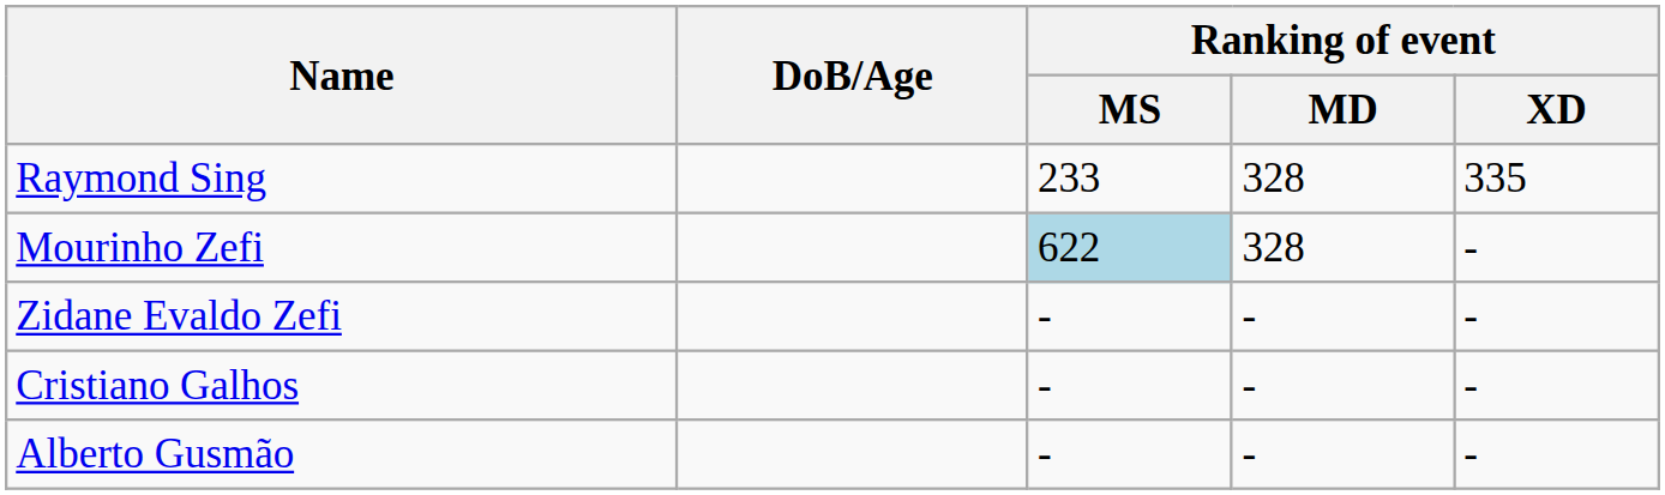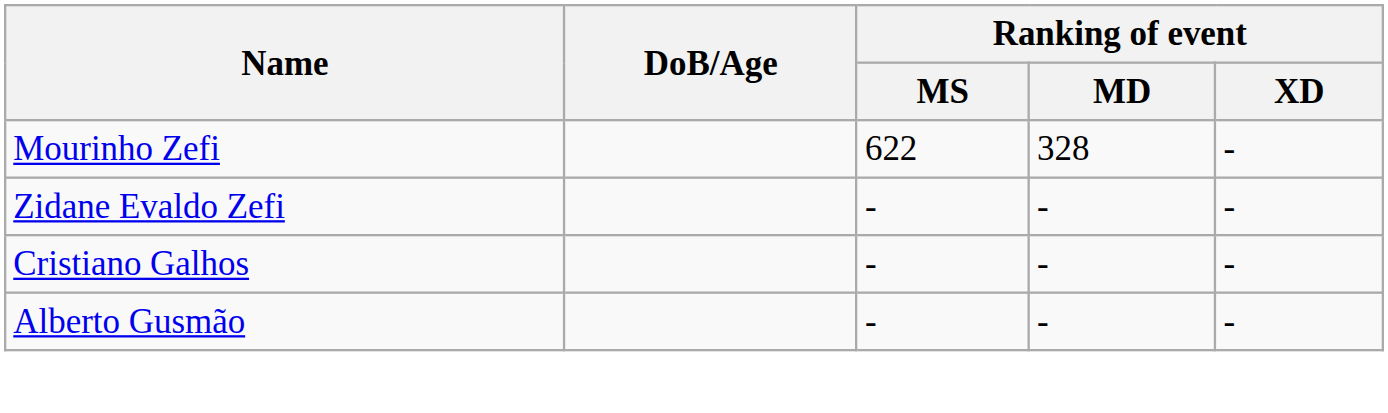 <table class="wikitable" style="width:600px; font-size:95%;">
 <tr>
 <th rowspan="2" align="left">Name</th>
 <th rowspan="2" align="left">DoB/Age</th>
 <th colspan="3" align="center">Ranking of event</th>
 </tr>
 <tr>
 <th align="center">MS</th>
 <th>MD</th>
 <th align="center">XD</th>
 </tr>
 <tr>
-<td><a href='#'>Raymond Sing</a></td>
-<td></td>
-<td>233</td>
-<td>328</td>
-<td>335</td>
-</tr>
-<tr>
 <td align="left"><a href='#'>Mourinho Zefi</a></td>
 <td align="left"></td>
-<td style="background: lightblue;">622</td>
+<td>622</td>
 <td>328</td>
 <td>-</td>
 </tr>
 <tr>
 <td align="left"><a href='#'>Zidane Evaldo Zefi</a></td>
 <td align="left"></td>
 <td>-</td>
 <td>-</td>
 <td>-</td>
 </tr>
 <tr>
 <td><a href='#'>Cristiano Galhos</a></td>
 <td></td>
 <td>-</td>
 <td>-</td>
 <td>-</td>
 </tr>
 <tr>
 <td><a href='#'>Alberto Gusmão</a></td>
 <td></td>
 <td>-</td>
 <td>-</td>
 <td>-</td>
 </tr>
 </table>
